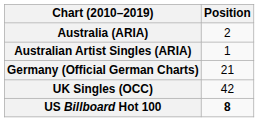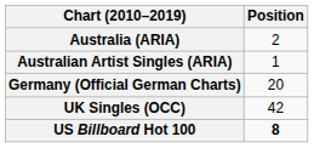 <table class="wikitable sortable plainrowheaders" style="text-align:center">
 <tr>
 <th>Chart (2010–2019)</th>
 <th>Position</th>
 </tr>
 <tr>
 <th scope="row">Australia (ARIA)</th>
 <td>2</td>
 </tr>
 <tr>
 <th scope="row">Australian Artist Singles (ARIA)</th>
 <td>1</td>
 </tr>
 <tr>
 <th scope="row">Germany (Official German Charts)</th>
-<td>21</td>
+<td>20</td>
 </tr>
 <tr>
 <th scope="row">UK Singles (OCC)</th>
 <td>42</td>
 </tr>
 <tr>
 <th scope="row">US <em>Billboard</em> Hot 100</th>
 <td><strong>8</strong></td>
 </tr>
 </table>
